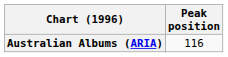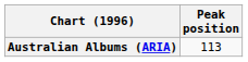 <table class="wikitable sortable plainrowheaders" style="text-align:center">
 <tr>
 <th>Chart (1996)</th>
 <th>Peak<br>position</th>
 </tr>
 <tr>
 <th scope="row">Australian Albums (<a href='#'>ARIA</a>)</th>
-<td>116</td>
+<td>113</td>
 </tr>
 </table>
